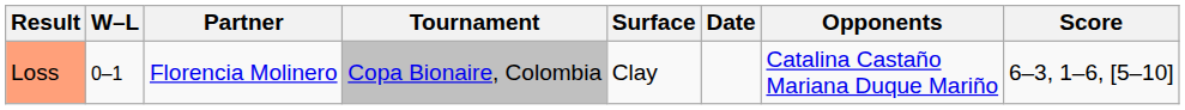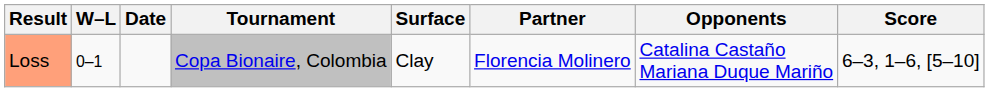 <table class=wikitable>
 <tr>
 <th>Result</th>
 <th class="unsortable">W–L</th>
-<th>Partner</th>
+<th>Date</th>
 <th>Tournament</th>
 <th>Surface</th>
-<th>Date</th>
+<th>Partner</th>
 <th>Opponents</th>
 <th class="unsortable">Score</th>
 </tr>
 <tr>
 <td bgcolor=#ffa07a>Loss</td>
 <td><small>0–1</small></td>
-<td> <a href='#'>Florencia Molinero</a></td>
+<td><a href='#'></a></td>
 <td bgcolor=silver><a href='#'>Copa Bionaire</a>, Colombia</td>
 <td>Clay</td>
-<td><a href='#'></a></td>
+<td> <a href='#'>Florencia Molinero</a></td>
 <td> <a href='#'>Catalina Castaño</a> <br>  <a href='#'>Mariana Duque Mariño</a></td>
 <td>6–3, 1–6, [5–10]</td>
 </tr>
 </table>
